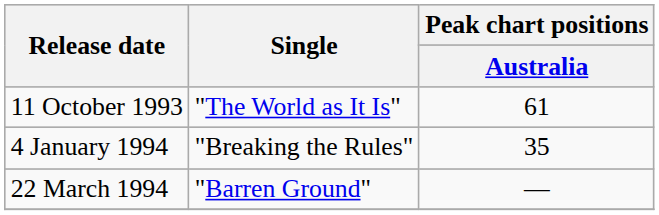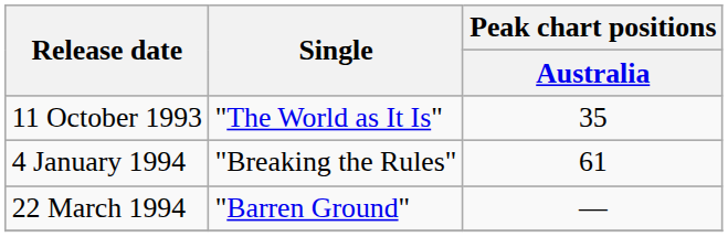 <table class="wikitable">
 <tr>
 <th rowspan="2">Release date</th>
 <th rowspan="2">Single</th>
 <th colspan="1">Peak chart positions</th>
 </tr>
 <tr>
 <th><a href='#'>Australia</a><small><br></small></th>
 </tr>
 <tr>
 <td>11 October 1993</td>
 <td>"<a href='#'>The World as It Is</a>"</td>
-<td align="center">61</td>
+<td align="center">35</td>
 </tr>
 <tr>
 <td>4 January 1994</td>
 <td>"Breaking the Rules"</td>
-<td align="center">35</td>
+<td align="center">61</td>
 </tr>
 <tr>
 <td>22 March 1994</td>
 <td>"<a href='#'>Barren Ground</a>"</td>
 <td align="center">—</td>
 </tr>
 <tr>
 </tr>
 </table>
